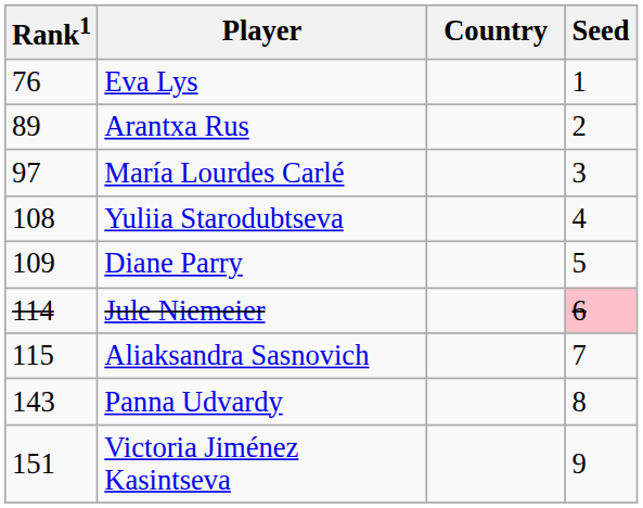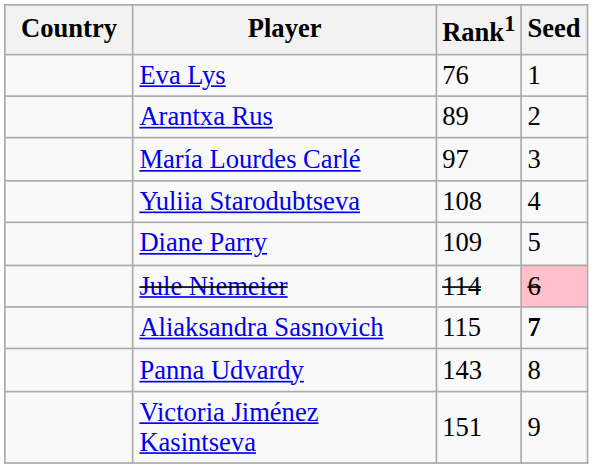 <table class="sortable wikitable">
 <tr>
+<th width="70">Country</th>
+<th width="175">Player</th>
 <th>Rank<sup>1</sup></th>
-<th width="175">Player</th>
-<th width="70">Country</th>
 <th>Seed</th>
 </tr>
 <tr>
+<td></td>
+<td><a href='#'>Eva Lys</a></td>
 <td>76</td>
-<td><a href='#'>Eva Lys</a></td>
-<td></td>
 <td>1</td>
 </tr>
 <tr>
+<td></td>
+<td><a href='#'>Arantxa Rus</a></td>
 <td>89</td>
-<td><a href='#'>Arantxa Rus</a></td>
-<td></td>
 <td>2</td>
 </tr>
 <tr>
+<td></td>
+<td><a href='#'>María Lourdes Carlé</a></td>
 <td>97</td>
-<td><a href='#'>María Lourdes Carlé</a></td>
-<td></td>
 <td>3</td>
 </tr>
 <tr>
+<td></td>
+<td><a href='#'>Yuliia Starodubtseva</a></td>
 <td>108</td>
-<td><a href='#'>Yuliia Starodubtseva</a></td>
-<td></td>
 <td>4</td>
 </tr>
 <tr>
+<td></td>
+<td><a href='#'>Diane Parry</a></td>
 <td>109</td>
-<td><a href='#'>Diane Parry</a></td>
-<td></td>
 <td>5</td>
 </tr>
 <tr>
+<td><s></s></td>
+<td><s><a href='#'>Jule Niemeier</a></s></td>
 <td><s>114</s></td>
-<td><s><a href='#'>Jule Niemeier</a></s></td>
-<td><s></s></td>
 <td style="background: pink;"><s>6</s></td>
 </tr>
 <tr>
+<td></td>
+<td><a href='#'>Aliaksandra Sasnovich</a></td>
 <td>115</td>
-<td><a href='#'>Aliaksandra Sasnovich</a></td>
-<td></td>
-<td>7</td>
+<td><strong>7</strong></td>
 </tr>
 <tr>
+<td></td>
+<td><a href='#'>Panna Udvardy</a></td>
 <td>143</td>
-<td><a href='#'>Panna Udvardy</a></td>
-<td></td>
 <td>8</td>
 </tr>
 <tr>
+<td></td>
+<td><a href='#'>Victoria Jiménez Kasintseva</a></td>
 <td>151</td>
-<td><a href='#'>Victoria Jiménez Kasintseva</a></td>
-<td></td>
 <td>9</td>
 </tr>
 </table>
